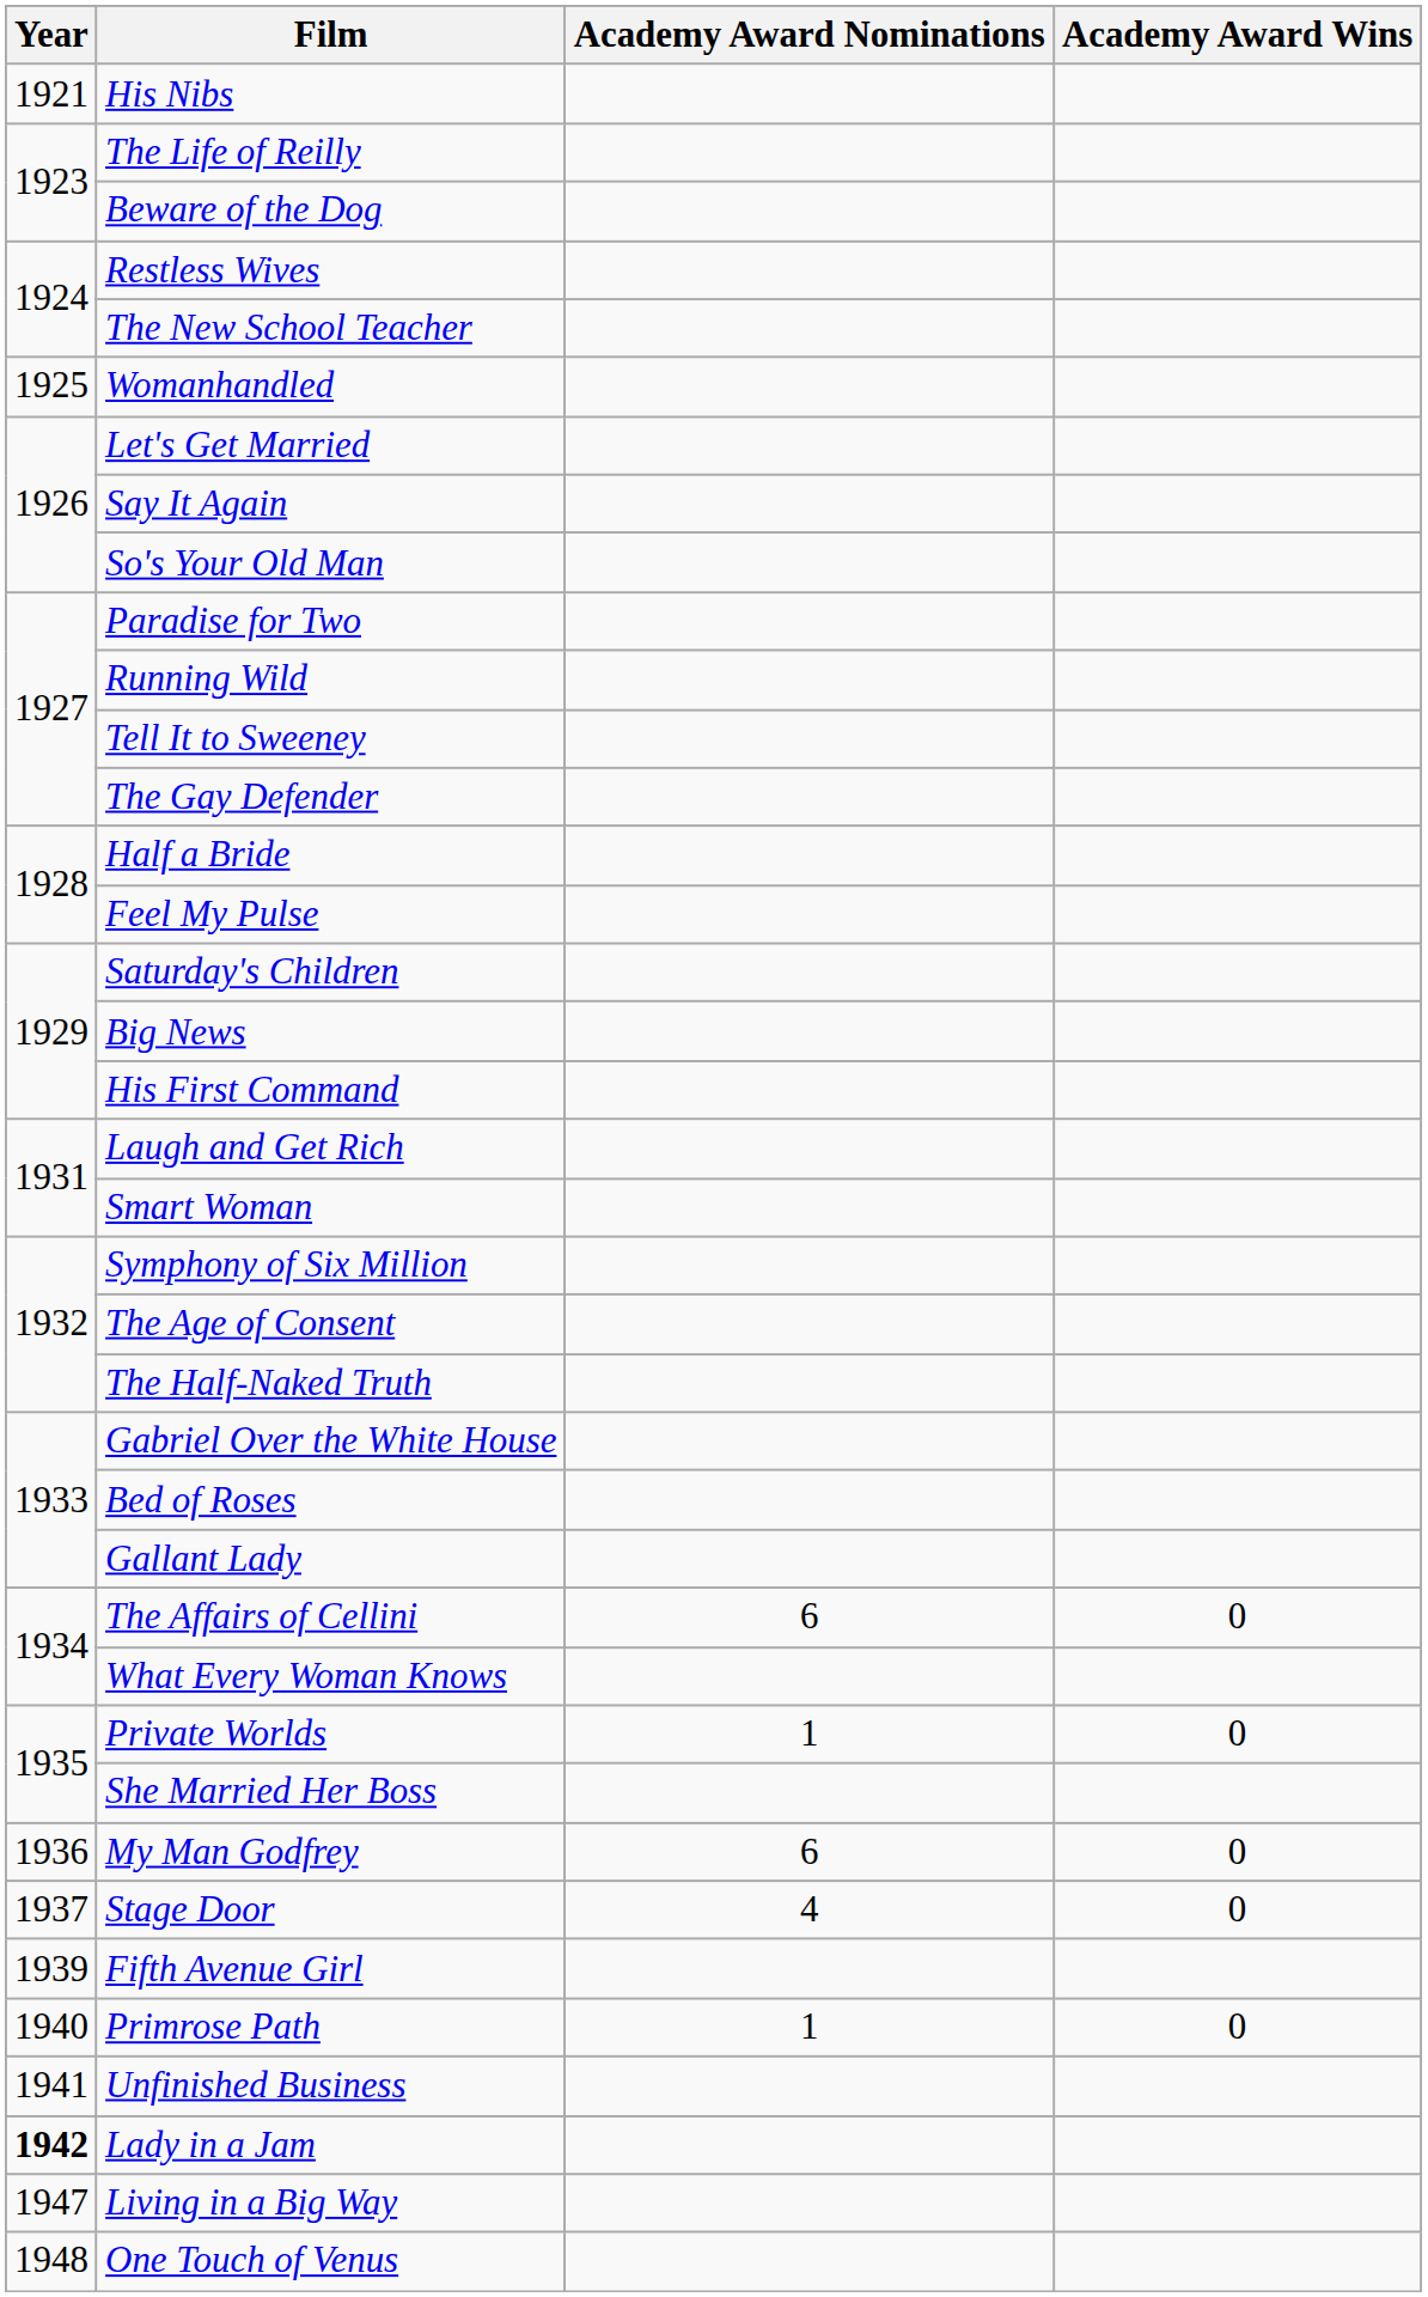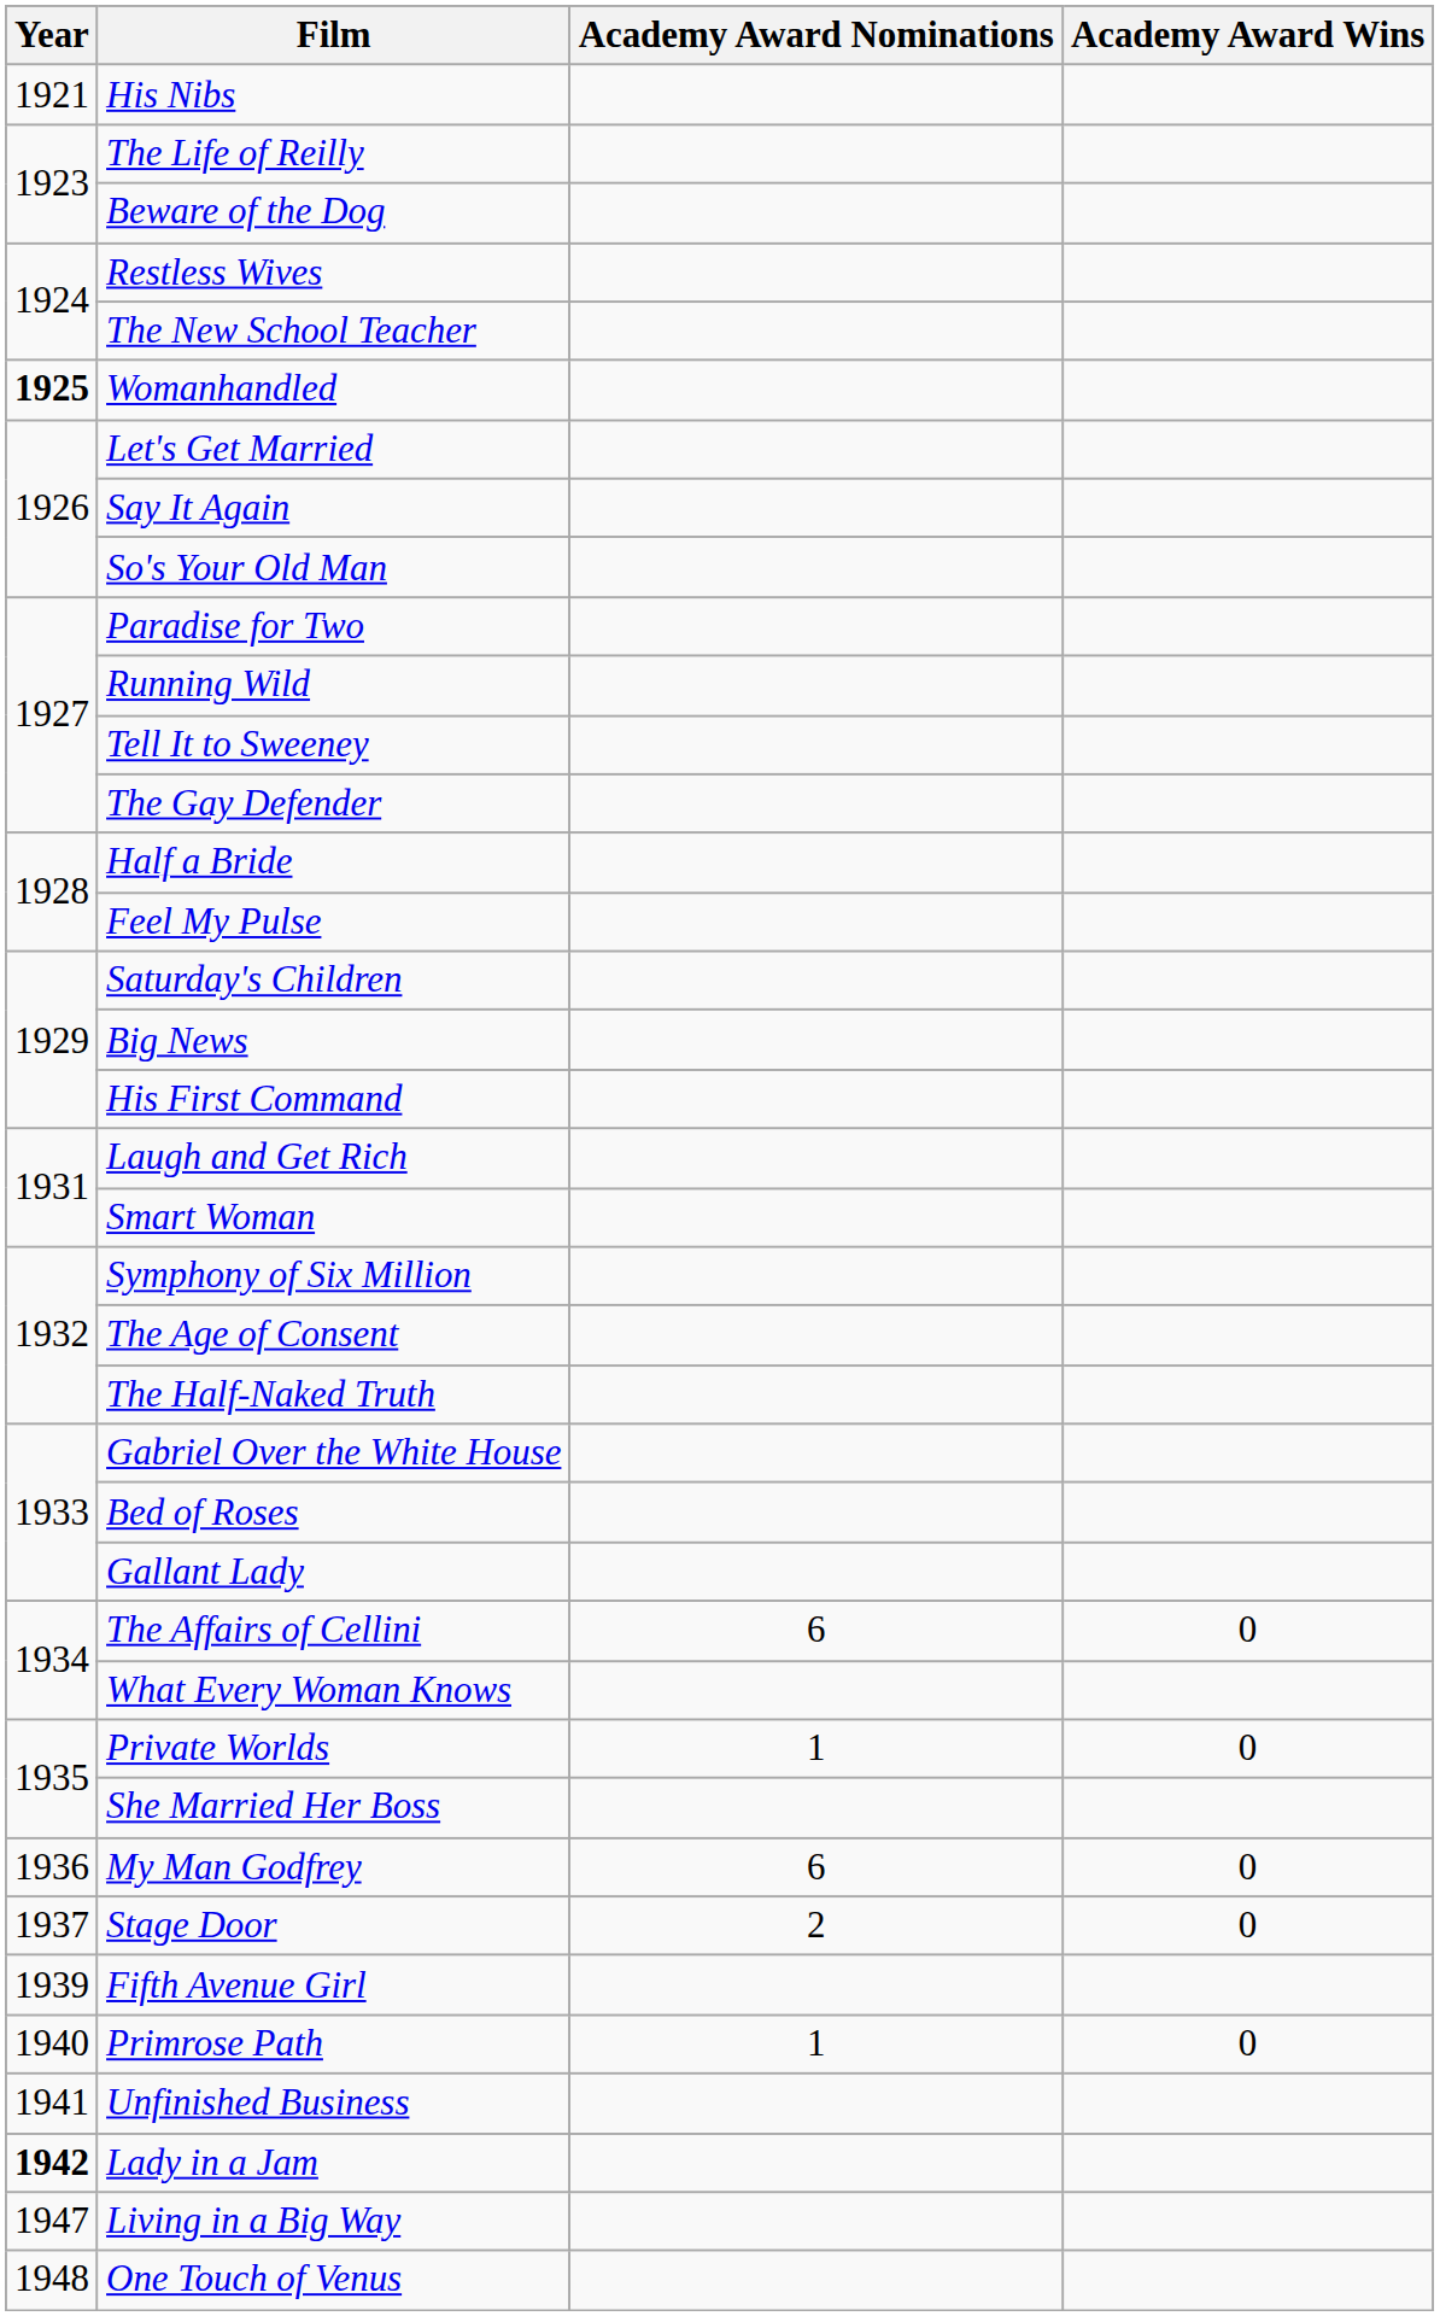 <table class="wikitable">
 <tr>
 <th>Year</th>
 <th>Film</th>
 <th>Academy Award Nominations</th>
 <th>Academy Award Wins</th>
 </tr>
 <tr>
 <td>1921</td>
 <td><em><a href='#'>His Nibs</a></em></td>
 <td align=center></td>
 <td align=center></td>
 </tr>
 <tr>
 <td rowspan=2>1923</td>
 <td><em><a href='#'>The Life of Reilly</a></em></td>
 <td align=center></td>
 <td align=center></td>
 </tr>
 <tr>
 <td><em><a href='#'>Beware of the Dog</a></em></td>
 <td align=center></td>
 <td align=center></td>
 </tr>
 <tr>
 <td rowspan=2>1924</td>
 <td><em><a href='#'>Restless Wives</a></em></td>
 <td align=center></td>
 <td align=center></td>
 </tr>
 <tr>
 <td><em><a href='#'>The New School Teacher</a></em></td>
 <td align=center></td>
 <td align=center></td>
 </tr>
 <tr>
-<td>1925</td>
+<td><strong>1925</strong></td>
 <td><em><a href='#'>Womanhandled</a></em></td>
 <td align=center></td>
 <td align=center></td>
 </tr>
 <tr>
 <td rowspan=3>1926</td>
 <td><em><a href='#'>Let's Get Married</a></em></td>
 <td align=center></td>
 <td align=center></td>
 </tr>
 <tr>
 <td><em><a href='#'>Say It Again</a></em></td>
 <td align=center></td>
 <td align=center></td>
 </tr>
 <tr>
 <td><em><a href='#'>So's Your Old Man</a></em></td>
 <td align=center></td>
 <td align=center></td>
 </tr>
 <tr>
 <td rowspan=4>1927</td>
 <td><em><a href='#'>Paradise for Two</a></em></td>
 <td align=center></td>
 <td align=center></td>
 </tr>
 <tr>
 <td><em><a href='#'>Running Wild</a></em></td>
 <td align=center></td>
 <td align=center></td>
 </tr>
 <tr>
 <td><em><a href='#'>Tell It to Sweeney</a></em></td>
 <td align=center></td>
 <td align=center></td>
 </tr>
 <tr>
 <td><em><a href='#'>The Gay Defender</a></em></td>
 <td align=center></td>
 <td align=center></td>
 </tr>
 <tr>
 <td rowspan=2>1928</td>
 <td><em><a href='#'>Half a Bride</a></em></td>
 <td align=center></td>
 <td align=center></td>
 </tr>
 <tr>
 <td><em><a href='#'>Feel My Pulse</a></em></td>
 <td align=center></td>
 <td align=center></td>
 </tr>
 <tr>
 <td rowspan=3>1929</td>
 <td><em><a href='#'>Saturday's Children</a></em></td>
 <td align=center></td>
 <td align=center></td>
 </tr>
 <tr>
 <td><em><a href='#'>Big News</a></em></td>
 <td align=center></td>
 <td align=center></td>
 </tr>
 <tr>
 <td><em><a href='#'>His First Command</a></em></td>
 <td align=center></td>
 <td align=center></td>
 </tr>
 <tr>
 <td rowspan=2>1931</td>
 <td><em><a href='#'>Laugh and Get Rich</a></em></td>
 <td align=center></td>
 <td align=center></td>
 </tr>
 <tr>
 <td><em><a href='#'>Smart Woman</a></em></td>
 <td align=center></td>
 <td align=center></td>
 </tr>
 <tr>
 <td rowspan=3>1932</td>
 <td><em><a href='#'>Symphony of Six Million</a></em></td>
 <td align=center></td>
 <td align=center></td>
 </tr>
 <tr>
 <td><em><a href='#'>The Age of Consent</a></em></td>
 <td align=center></td>
 <td align=center></td>
 </tr>
 <tr>
 <td><em><a href='#'>The Half-Naked Truth</a></em></td>
 <td align=center></td>
 <td align=center></td>
 </tr>
 <tr>
 <td rowspan=3>1933</td>
 <td><em><a href='#'>Gabriel Over the White House</a></em></td>
 <td align=center></td>
 <td align=center></td>
 </tr>
 <tr>
 <td><em><a href='#'>Bed of Roses</a></em></td>
 <td align=center></td>
 <td align=center></td>
 </tr>
 <tr>
 <td><em><a href='#'>Gallant Lady</a></em></td>
 <td align=center></td>
 <td align=center></td>
 </tr>
 <tr>
 <td rowspan=2>1934</td>
 <td><em><a href='#'>The Affairs of Cellini</a></em></td>
 <td align=center>6</td>
 <td align=center>0</td>
 </tr>
 <tr>
 <td><em><a href='#'>What Every Woman Knows</a></em></td>
 <td align=center></td>
 <td align=center></td>
 </tr>
 <tr>
 <td rowspan=2>1935</td>
 <td><em><a href='#'>Private Worlds</a></em></td>
 <td align=center>1</td>
 <td align=center>0</td>
 </tr>
 <tr>
 <td><em><a href='#'>She Married Her Boss</a></em></td>
 <td align=center></td>
 <td align=center></td>
 </tr>
 <tr>
 <td>1936</td>
 <td><em><a href='#'>My Man Godfrey</a></em></td>
 <td align=center>6</td>
 <td align=center>0</td>
 </tr>
 <tr>
 <td>1937</td>
 <td><em><a href='#'>Stage Door</a></em></td>
-<td align=center>4</td>
+<td align=center>2</td>
 <td align=center>0</td>
 </tr>
 <tr>
 <td>1939</td>
 <td><em><a href='#'>Fifth Avenue Girl</a></em></td>
 <td align=center></td>
 <td align=center></td>
 </tr>
 <tr>
 <td>1940</td>
 <td><em><a href='#'>Primrose Path</a></em></td>
 <td align=center>1</td>
 <td align=center>0</td>
 </tr>
 <tr>
 <td>1941</td>
 <td><em><a href='#'>Unfinished Business</a></em></td>
 <td align=center></td>
 <td align=center></td>
 </tr>
 <tr>
 <td><strong>1942</strong></td>
 <td><em><a href='#'>Lady in a Jam</a></em></td>
 <td align=center></td>
 <td align=center></td>
 </tr>
 <tr>
 <td>1947</td>
 <td><em><a href='#'>Living in a Big Way</a></em></td>
 <td align=center></td>
 <td align=center></td>
 </tr>
 <tr>
 <td>1948</td>
 <td><em><a href='#'>One Touch of Venus</a></em></td>
 <td align=center></td>
 <td align=center></td>
 </tr>
 <tr>
 </tr>
 </table>
